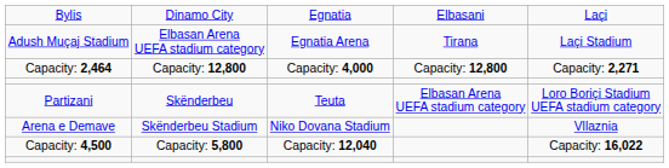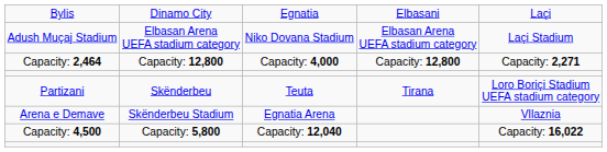 <table class="wikitable" style="text-align:center">
 <tr>
 <td><a href='#'>Bylis</a></td>
 <td><a href='#'>Dinamo City</a></td>
 <td><a href='#'>Egnatia</a></td>
 <td><a href='#'>Elbasani</a></td>
 <td><a href='#'>Laçi</a></td>
 </tr>
 <tr>
 <td><a href='#'>Adush Muçaj Stadium</a></td>
 <td><a href='#'>Elbasan Arena</a><br><a href='#'>UEFA stadium category</a><br></td>
-<td><a href='#'>Egnatia Arena</a></td>
-<td><a href='#'>Tirana</a></td>
+<td><a href='#'>Niko Dovana Stadium</a></td>
+<td><a href='#'>Elbasan Arena</a><br><a href='#'>UEFA stadium category</a><br></td>
 <td><a href='#'>Laçi Stadium</a></td>
 </tr>
 <tr>
 <td>Capacity: <strong>2,464</strong></td>
 <td>Capacity: <strong>12,800</strong></td>
 <td>Capacity: <strong>4,000</strong></td>
 <td>Capacity: <strong>12,800</strong></td>
 <td>Capacity: <strong>2,271</strong></td>
 </tr>
 <tr>
 <td></td>
 <td></td>
 <td></td>
 <td></td>
 <td></td>
 </tr>
 <tr>
 <td><a href='#'>Partizani</a></td>
 <td><a href='#'>Skënderbeu</a></td>
 <td><a href='#'>Teuta</a></td>
-<td><a href='#'>Elbasan Arena</a><br><a href='#'>UEFA stadium category</a><br></td>
+<td><a href='#'>Tirana</a></td>
 <td><a href='#'>Loro Boriçi Stadium</a><br><a href='#'>UEFA stadium category</a><br></td>
 </tr>
 <tr>
 <td><a href='#'>Arena e Demave</a></td>
 <td><a href='#'>Skënderbeu Stadium</a></td>
-<td><a href='#'>Niko Dovana Stadium</a></td>
+<td><a href='#'>Egnatia Arena</a></td>
 <td></td>
 <td><a href='#'>Vllaznia</a></td>
 </tr>
 <tr>
 <td>Capacity: <strong>4,500</strong></td>
 <td>Capacity: <strong>5,800</strong></td>
 <td>Capacity: <strong>12,040</strong></td>
 <td></td>
 <td>Capacity: <strong>16,022</strong></td>
 </tr>
 <tr>
 <td></td>
 <td></td>
 <td></td>
 <td></td>
 <td></td>
 </tr>
 </table>
